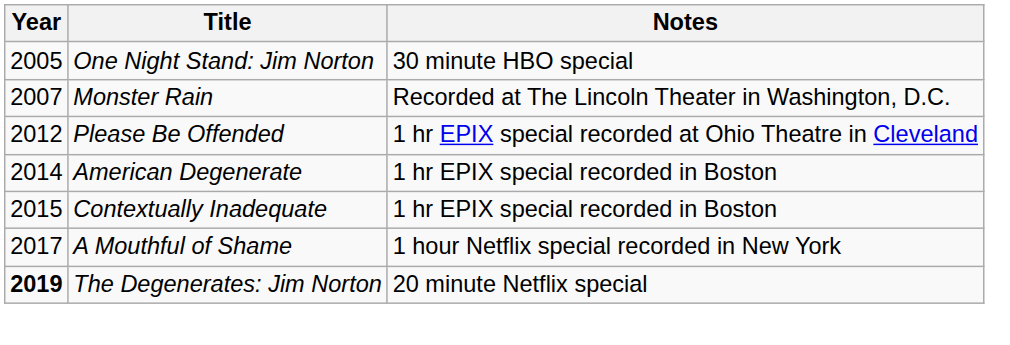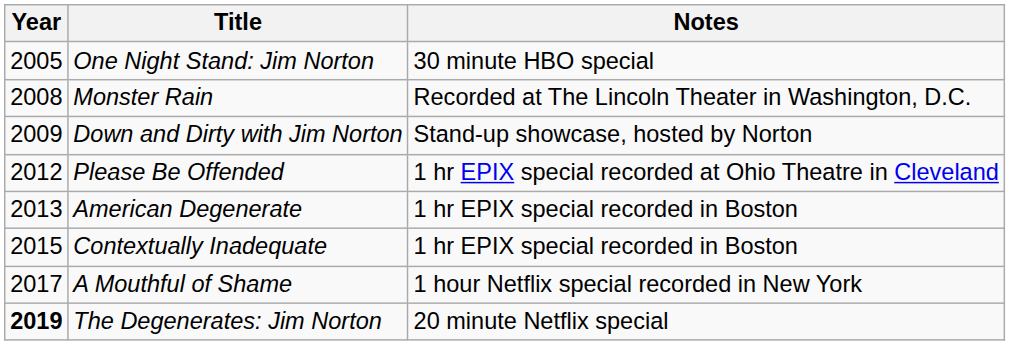 <table class="wikitable sortable">
 <tr>
 <th>Year</th>
 <th>Title</th>
 <th>Notes</th>
 </tr>
 <tr>
 <td>2005</td>
 <td><em>One Night Stand: Jim Norton</em></td>
 <td>30 minute HBO special</td>
 </tr>
 <tr>
-<td>2007</td>
+<td>2008</td>
 <td><em>Monster Rain</em></td>
 <td>Recorded at The Lincoln Theater in Washington, D.C.</td>
+</tr>
+<tr>
+<td>2009</td>
+<td><em>Down and Dirty with Jim Norton</em></td>
+<td>Stand-up showcase, hosted by Norton</td>
 </tr>
 <tr>
 <td>2012</td>
 <td><em>Please Be Offended</em></td>
 <td>1 hr <a href='#'>EPIX</a> special recorded at Ohio Theatre in <a href='#'>Cleveland</a></td>
 </tr>
 <tr>
-<td>2014</td>
+<td>2013</td>
 <td><em>American Degenerate</em></td>
 <td>1 hr EPIX special recorded in Boston</td>
 </tr>
 <tr>
 <td>2015</td>
 <td><em>Contextually Inadequate</em></td>
 <td>1 hr EPIX special recorded in Boston</td>
 </tr>
 <tr>
 <td>2017</td>
 <td><em>A Mouthful of Shame</em></td>
 <td>1 hour Netflix special recorded in New York</td>
 </tr>
 <tr>
 <td><strong>2019</strong></td>
 <td><em>The Degenerates: Jim Norton</em></td>
 <td>20 minute Netflix special</td>
 </tr>
 </table>
